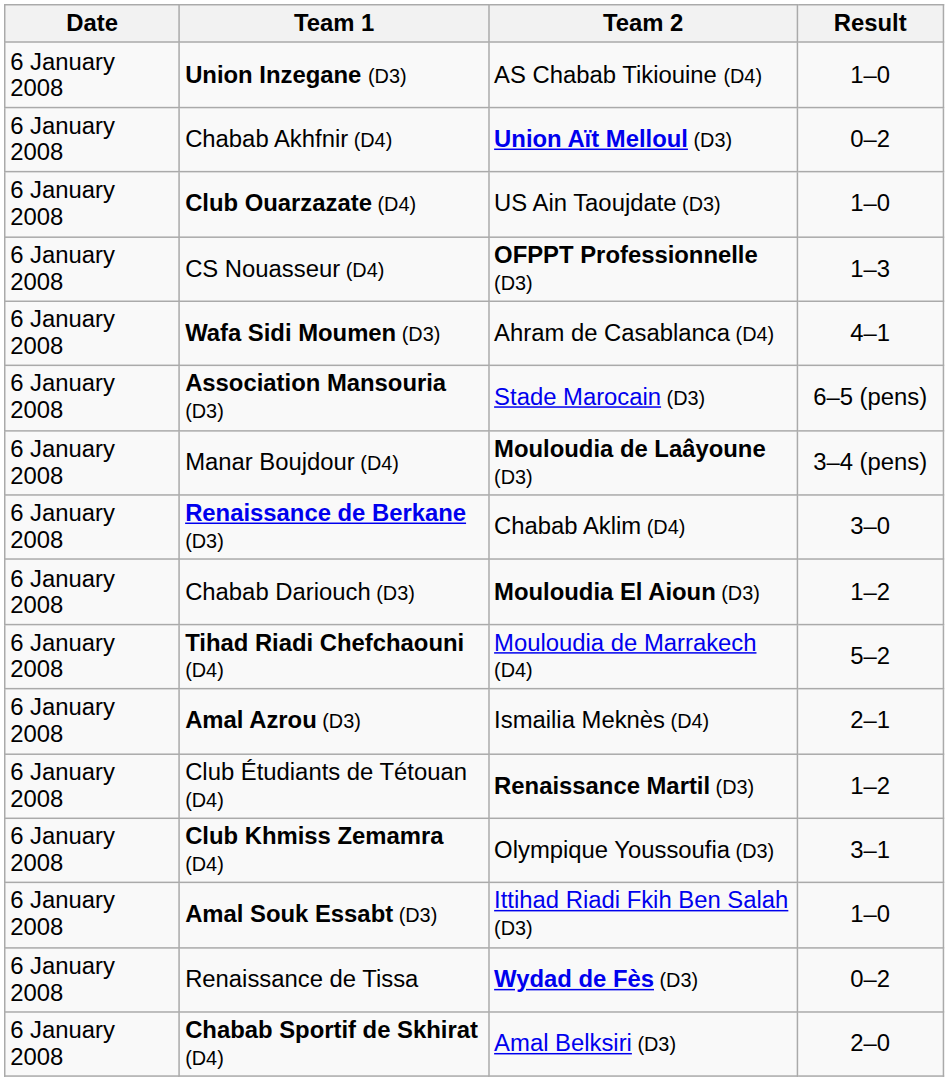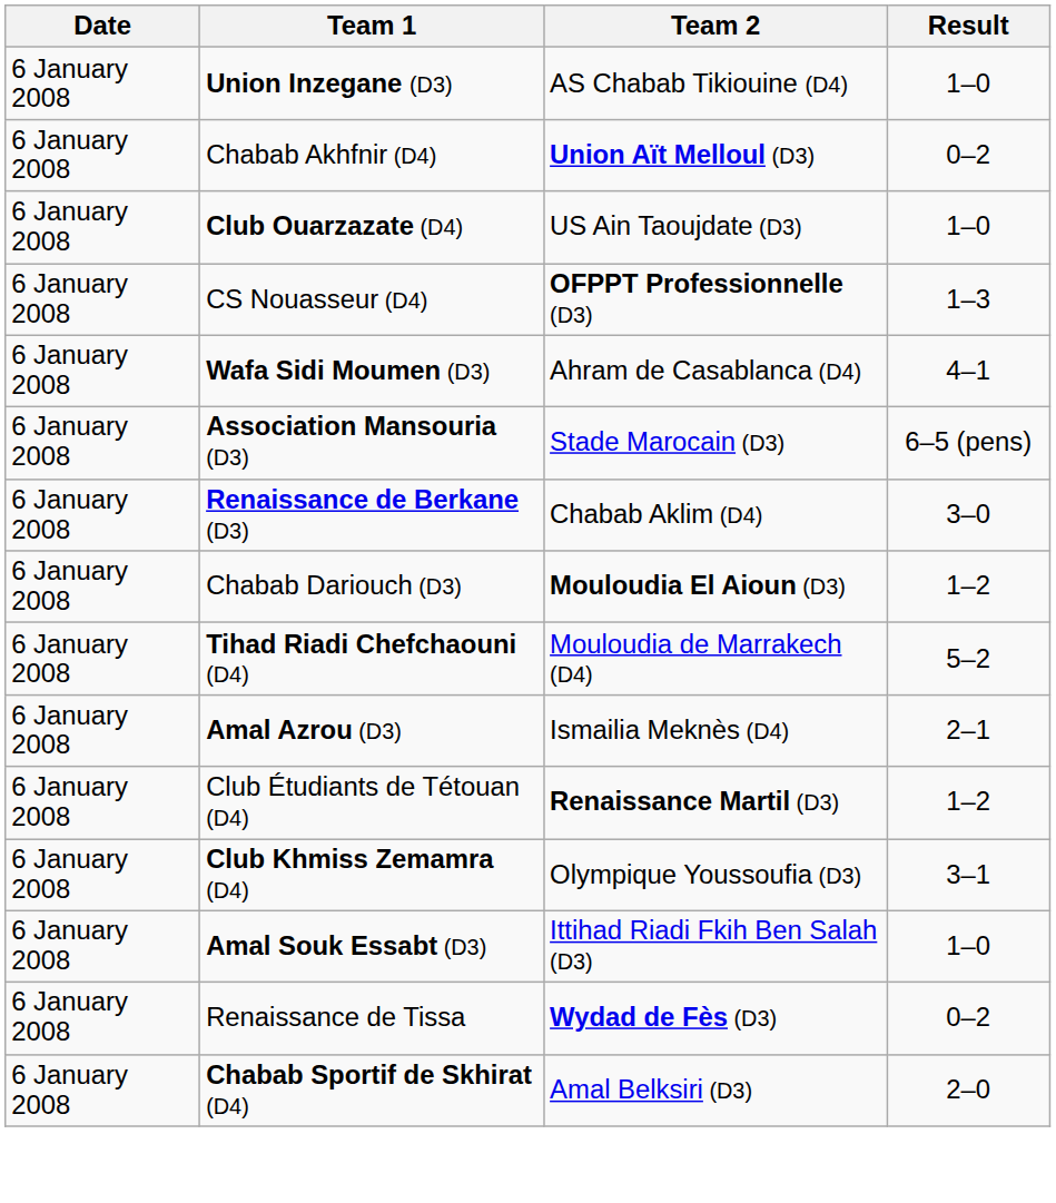 <table class=wikitable>
 <tr>
 <th width="110">Date</th>
 <th width="200">Team 1</th>
 <th width="200">Team 2</th>
 <th width="90">Result</th>
 </tr>
 <tr>
 <td>6 January 2008</td>
 <td><strong>Union Inzegane</strong> <small> (D3)</small></td>
 <td>AS Chabab Tikiouine <small>(D4)</small></td>
 <td align=center>1–0</td>
 </tr>
 <tr>
 <td>6 January 2008</td>
 <td>Chabab Akhfnir<small> (D4)</small></td>
 <td><strong><a href='#'>Union Aït Melloul</a></strong><small> (D3)</small></td>
 <td align=center>0–2</td>
 </tr>
 <tr>
 <td>6 January 2008</td>
 <td><strong>Club Ouarzazate</strong><small> (D4)</small></td>
 <td>US Ain Taoujdate<small> (D3)</small></td>
 <td align=center>1–0</td>
 </tr>
 <tr>
 <td>6 January 2008</td>
 <td>CS Nouasseur<small> (D4)</small></td>
 <td><strong>OFPPT Professionnelle</strong><small> (D3)</small></td>
 <td align=center>1–3</td>
 </tr>
 <tr>
 <td>6 January 2008</td>
 <td><strong>Wafa Sidi Moumen</strong><small> (D3)</small></td>
 <td>Ahram de Casablanca<small> (D4)</small></td>
 <td align=center>4–1</td>
 </tr>
 <tr>
 <td>6 January 2008</td>
 <td><strong>Association Mansouria</strong><small> (D3)</small></td>
 <td><a href='#'>Stade Marocain</a><small> (D3)</small></td>
 <td align=center>6–5 (pens)</td>
-</tr>
-<tr>
-<td>6 January 2008</td>
-<td>Manar Boujdour<small> (D4)</small></td>
-<td><strong>Mouloudia de Laâyoune</strong><small> (D3)</small></td>
-<td align=center>3–4 (pens)</td>
 </tr>
 <tr>
 <td>6 January 2008</td>
 <td><strong><a href='#'>Renaissance de Berkane</a></strong><small> (D3)</small></td>
 <td>Chabab Aklim<small> (D4)</small></td>
 <td align=center>3–0</td>
 </tr>
 <tr>
 <td>6 January 2008</td>
 <td>Chabab Dariouch<small> (D3)</small></td>
 <td><strong>Mouloudia El Aioun</strong><small> (D3)</small></td>
 <td align=center>1–2</td>
 </tr>
 <tr>
 <td>6 January 2008</td>
 <td><strong>Tihad Riadi Chefchaouni</strong><small> (D4)</small></td>
 <td><a href='#'>Mouloudia de Marrakech</a><small> (D4)</small></td>
 <td align=center>5–2</td>
 </tr>
 <tr>
 <td>6 January 2008</td>
 <td><strong>Amal Azrou</strong><small> (D3)</small></td>
 <td>Ismailia Meknès<small> (D4)</small></td>
 <td align=center>2–1</td>
 </tr>
 <tr>
 <td>6 January 2008</td>
 <td>Club Étudiants de Tétouan<small> (D4)</small></td>
 <td><strong>Renaissance Martil</strong><small> (D3)</small></td>
 <td align=center>1–2</td>
 </tr>
 <tr>
 <td>6 January 2008</td>
 <td><strong>Club Khmiss Zemamra</strong><small> (D4)</small></td>
 <td>Olympique Youssoufia<small> (D3)</small></td>
 <td align=center>3–1</td>
 </tr>
 <tr>
 <td>6 January 2008</td>
 <td><strong>Amal Souk Essabt</strong><small> (D3)</small></td>
 <td><a href='#'>Ittihad Riadi Fkih Ben Salah</a><small> (D3)</small></td>
 <td align=center>1–0</td>
 </tr>
 <tr>
 <td>6 January 2008</td>
 <td>Renaissance de Tissa</td>
 <td><strong><a href='#'>Wydad de Fès</a></strong><small> (D3)</small></td>
 <td align=center>0–2</td>
 </tr>
 <tr>
 <td>6 January 2008</td>
 <td><strong>Chabab Sportif de Skhirat</strong> <small> (D4)</small></td>
 <td><a href='#'>Amal Belksiri</a><small> (D3)</small></td>
 <td align=center>2–0</td>
 </tr>
 </table>
